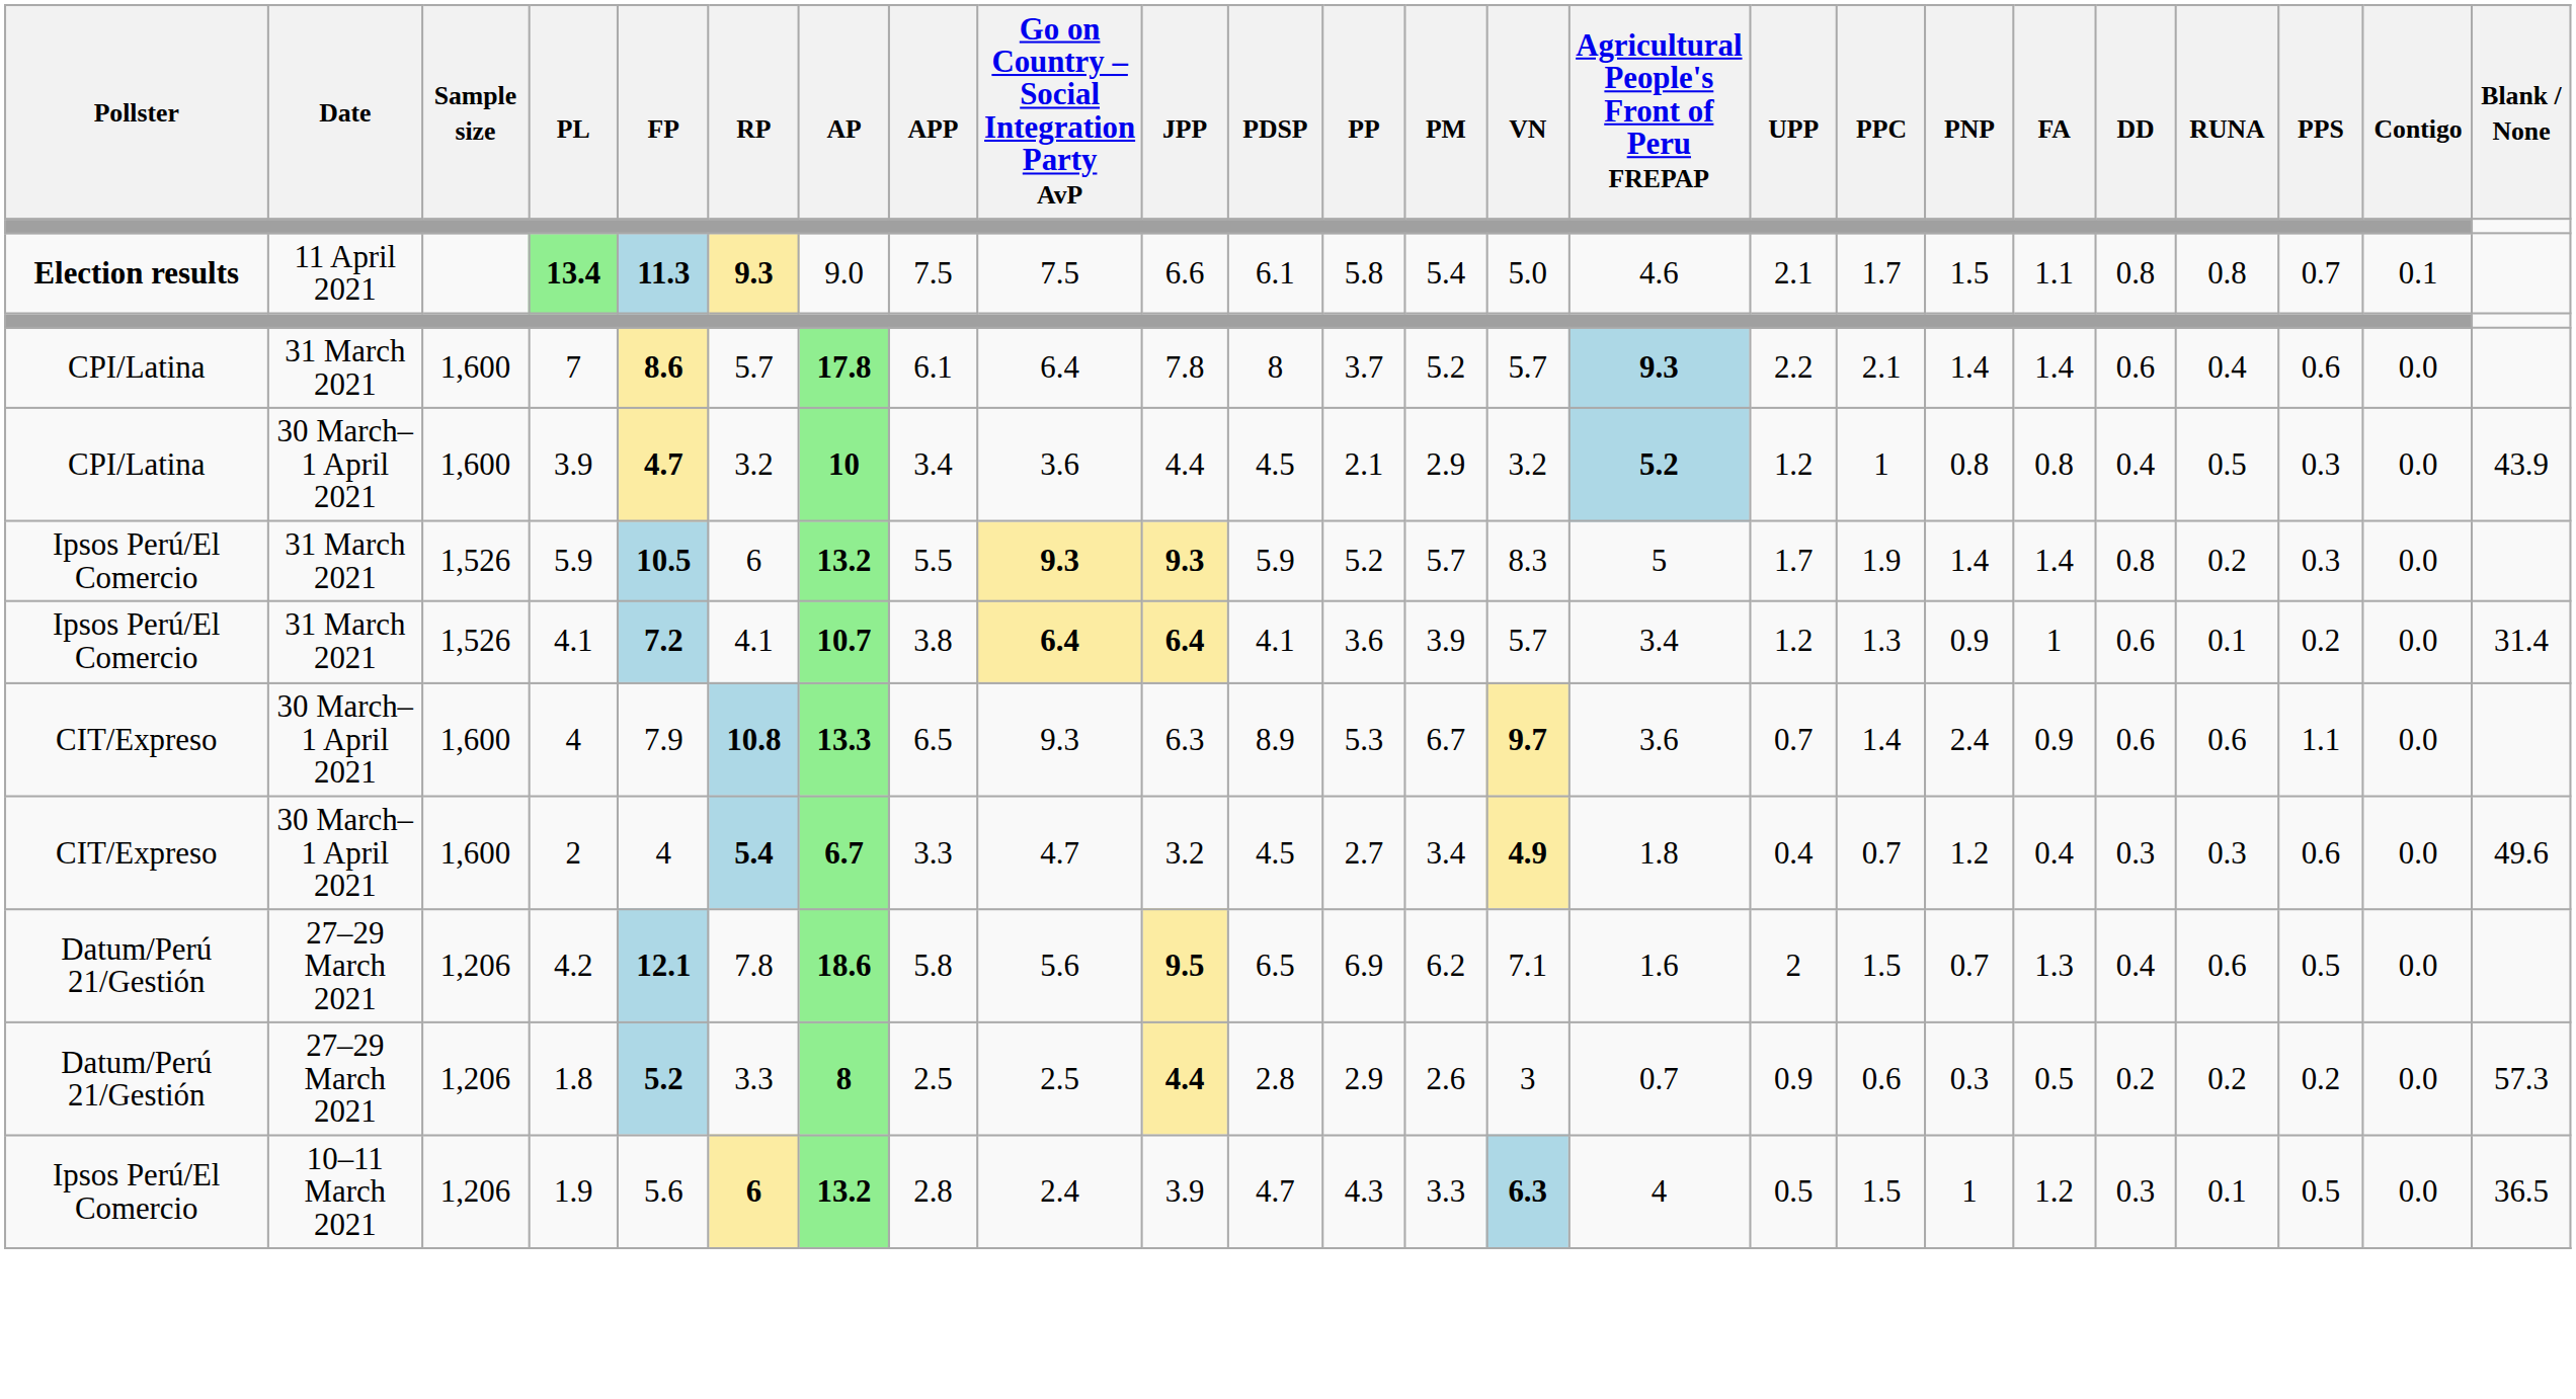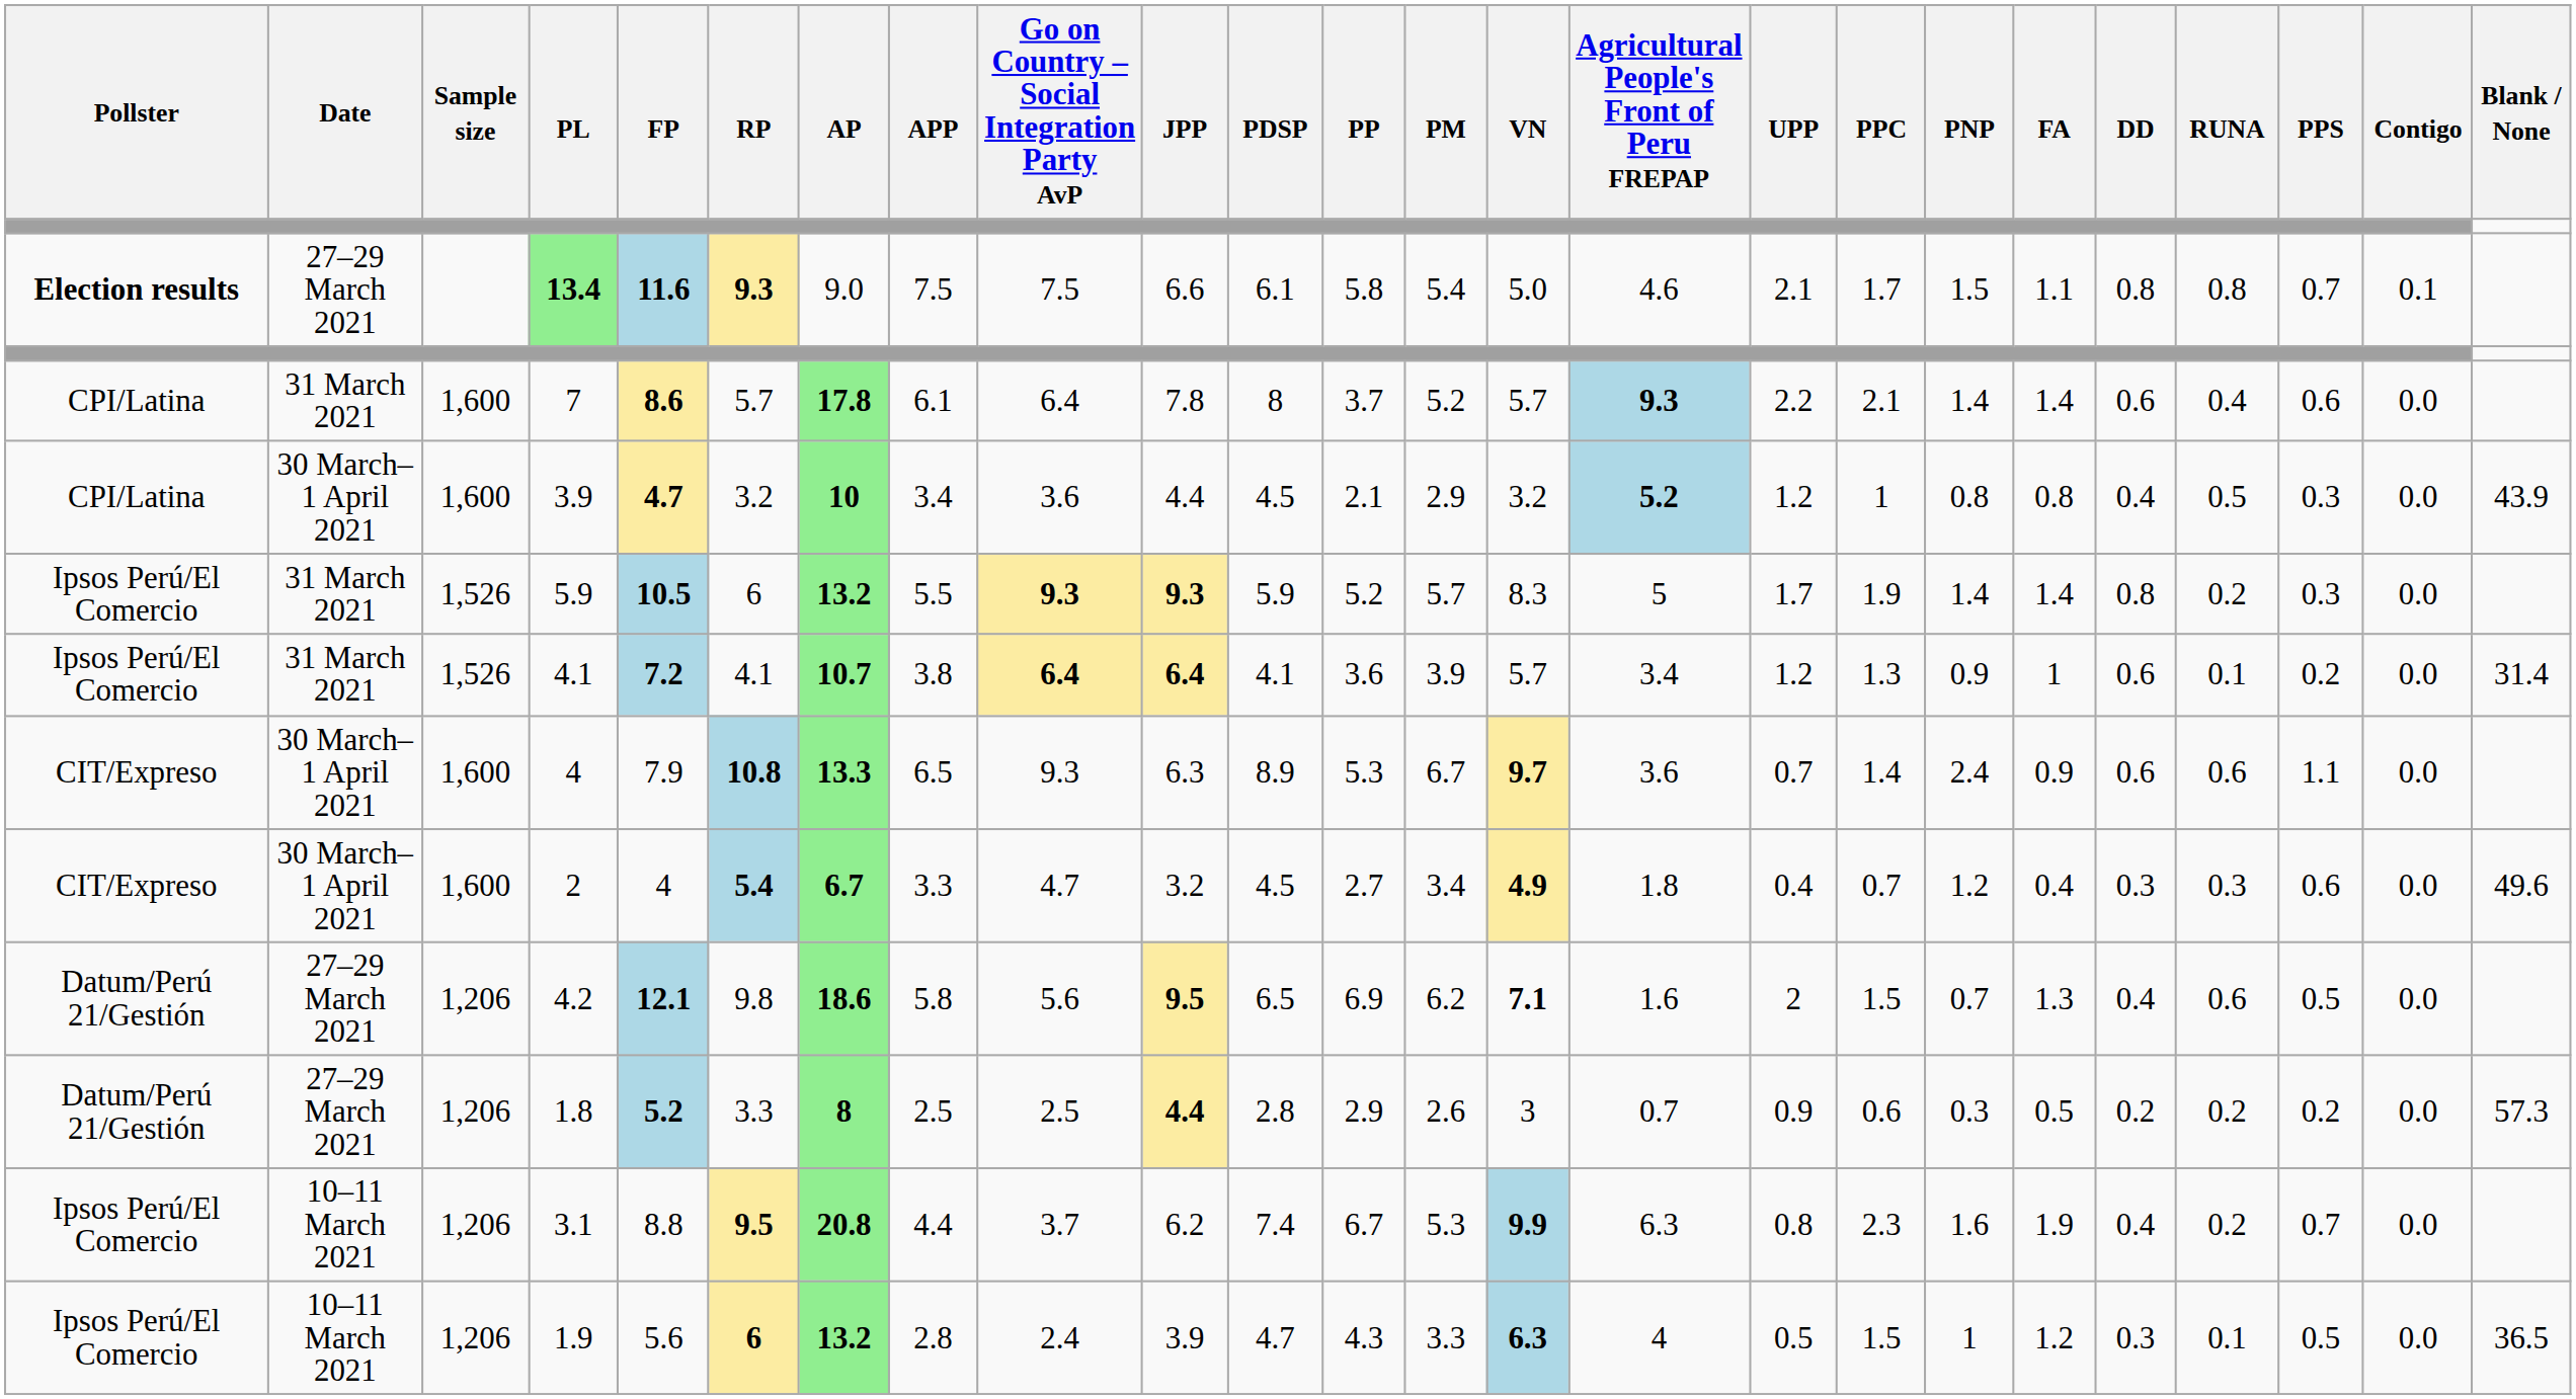 <table class="wikitable" style="text-align:center; font-size:95%; line-height:16px;">
 <tr>
 <th style="width:175px;"><small>Pollster</small></th>
 <th style="width:95px;"><small>Date</small></th>
 <th style="width:50px;"><small>Sample size</small></th>
 <th style="width:50px;"><br><small><strong>PL</strong></small></th>
 <th style="width:50px;"><br><small><strong>FP</strong></small></th>
 <th style="width:50px;"><br><small><strong>RP</strong></small></th>
 <th style="width:50px;"><br><small><strong>AP</strong></small></th>
 <th style="width:50px;"><br><small><strong>APP</strong></small></th>
 <th style="width:50px;"><a href='#'>Go on Country – Social Integration Party</a><br><small><strong>AvP</strong></small></th>
 <th style="width:50px;"><br><small><strong>JPP</strong></small></th>
 <th style="width:50px;"><br><small><strong>PDSP</strong></small></th>
 <th style="width:50px;"><br><small><strong>PP</strong></small></th>
 <th style="width:50px;"><br><small><strong>PM</strong></small></th>
 <th style="width:50px;"><br><small><strong>VN</strong></small></th>
 <th style="width:50px;"><a href='#'>Agricultural People's Front of Peru</a><br><small><strong>FREPAP</strong></small></th>
 <th style="width:50px;"><br><small><strong>UPP</strong></small></th>
 <th style="width:50px;"><br><small><strong>PPC</strong></small></th>
 <th style="width:50px;"><br><small><strong>PNP</strong></small></th>
 <th style="width:50px;"><br><small><strong>FA</strong></small></th>
 <th style="width:50px;"><br><small><strong>DD</strong></small></th>
 <th style="width:50px;"><br><small><strong>RUNA</strong></small></th>
 <th style="width:50px;"><br><small><strong>PPS</strong></small></th>
 <th style="width:50px;"><br><small><strong>Contigo</strong></small></th>
 <th style="width:50px;"><small>Blank / None</small></th>
 </tr>
 <tr>
 <td colspan="23" style="background:#A0A0A0"></td>
 </tr>
 <tr>
 <td><strong>Election results</strong></td>
-<td 11 April 2021>11 April 2021</td>
+<td>27–29 March 2021</td>
 <td></td>
 <td style="background:lightgreen"><strong>13.4</strong></td>
-<td align="center" style="background:lightblue"><strong>11.3</strong></td>
+<td align="center" style="background:lightblue"><strong>11.6</strong></td>
 <td align="center" style="background:#fceca2"><strong>9.3</strong></td>
 <td>9.0</td>
 <td>7.5</td>
 <td>7.5</td>
 <td>6.6</td>
 <td>6.1</td>
 <td>5.8</td>
 <td>5.4</td>
 <td>5.0</td>
 <td>4.6</td>
 <td>2.1</td>
 <td>1.7</td>
 <td>1.5</td>
 <td>1.1</td>
 <td>0.8</td>
 <td>0.8</td>
 <td>0.7</td>
 <td>0.1</td>
 <td></td>
 </tr>
 <tr>
 <td colspan="23" style="background:#A0A0A0"></td>
 </tr>
 <tr>
 <td>CPI/Latina<br></td>
 <td>31 March 2021</td>
 <td>1,600</td>
 <td>7</td>
 <td align="center" style="background:#fceca2"><strong>8.6</strong></td>
 <td>5.7</td>
 <td style="background:lightgreen"><strong>17.8</strong></td>
 <td>6.1</td>
 <td>6.4</td>
 <td>7.8</td>
 <td>8</td>
 <td>3.7</td>
 <td>5.2</td>
 <td>5.7</td>
 <td align="center" style="background:lightblue"><strong>9.3</strong></td>
 <td>2.2</td>
 <td>2.1</td>
 <td>1.4</td>
 <td>1.4</td>
 <td>0.6</td>
 <td>0.4</td>
 <td>0.6</td>
 <td>0.0</td>
 <td></td>
 </tr>
 <tr>
 <td>CPI/Latina<br></td>
 <td>30 March–1 April 2021</td>
 <td>1,600</td>
 <td>3.9</td>
 <td align="center" style="background:#fceca2"><strong>4.7</strong></td>
 <td>3.2</td>
 <td style="background:lightgreen"><strong>10</strong></td>
 <td>3.4</td>
 <td>3.6</td>
 <td>4.4</td>
 <td>4.5</td>
 <td>2.1</td>
 <td>2.9</td>
 <td>3.2</td>
 <td align="center" style="background:lightblue"><strong>5.2</strong></td>
 <td>1.2</td>
 <td>1</td>
 <td>0.8</td>
 <td>0.8</td>
 <td>0.4</td>
 <td>0.5</td>
 <td>0.3</td>
 <td>0.0</td>
 <td>43.9</td>
 </tr>
 <tr>
 <td>Ipsos Perú/El Comercio<br></td>
 <td>31 March 2021</td>
 <td>1,526</td>
 <td>5.9</td>
 <td align="center" style="background:lightblue"><strong>10.5</strong></td>
 <td>6</td>
 <td style="background:lightgreen"><strong>13.2</strong></td>
 <td>5.5</td>
 <td align="center" style="background:#fceca2"><strong>9.3</strong></td>
 <td align="center" style="background:#fceca2"><strong>9.3</strong></td>
 <td>5.9</td>
 <td>5.2</td>
 <td>5.7</td>
 <td>8.3</td>
 <td>5</td>
 <td>1.7</td>
 <td>1.9</td>
 <td>1.4</td>
 <td>1.4</td>
 <td>0.8</td>
 <td>0.2</td>
 <td>0.3</td>
 <td>0.0</td>
 <td></td>
 </tr>
 <tr>
 <td>Ipsos Perú/El Comercio<br></td>
 <td>31 March 2021</td>
 <td>1,526</td>
 <td>4.1</td>
 <td align="center" style="background:lightblue"><strong>7.2</strong></td>
 <td>4.1</td>
 <td style="background:lightgreen"><strong>10.7</strong></td>
 <td>3.8</td>
 <td align="center" style="background:#fceca2"><strong>6.4</strong></td>
 <td align="center" style="background:#fceca2"><strong>6.4</strong></td>
 <td>4.1</td>
 <td>3.6</td>
 <td>3.9</td>
 <td>5.7</td>
 <td>3.4</td>
 <td>1.2</td>
 <td>1.3</td>
 <td>0.9</td>
 <td>1</td>
 <td>0.6</td>
 <td>0.1</td>
 <td>0.2</td>
 <td>0.0</td>
 <td>31.4</td>
 </tr>
 <tr>
 <td>CIT/Expreso<br></td>
 <td>30 March–1 April 2021</td>
 <td>1,600</td>
 <td>4</td>
 <td>7.9</td>
 <td align="center" style="background:lightblue"><strong>10.8</strong></td>
 <td style="background:lightgreen"><strong>13.3</strong></td>
 <td>6.5</td>
 <td>9.3</td>
 <td>6.3</td>
 <td>8.9</td>
 <td>5.3</td>
 <td>6.7</td>
 <td align="center" style="background:#fceca2"><strong>9.7</strong></td>
 <td>3.6</td>
 <td>0.7</td>
 <td>1.4</td>
 <td>2.4</td>
 <td>0.9</td>
 <td>0.6</td>
 <td>0.6</td>
 <td>1.1</td>
 <td>0.0</td>
 <td></td>
 </tr>
 <tr>
 <td>CIT/Expreso<br></td>
 <td>30 March–1 April 2021</td>
 <td>1,600</td>
 <td>2</td>
 <td>4</td>
 <td align="center" style="background:lightblue"><strong>5.4</strong></td>
 <td style="background:lightgreen"><strong>6.7</strong></td>
 <td>3.3</td>
 <td>4.7</td>
 <td>3.2</td>
 <td>4.5</td>
 <td>2.7</td>
 <td>3.4</td>
 <td align="center" style="background:#fceca2"><strong>4.9</strong></td>
 <td>1.8</td>
 <td>0.4</td>
 <td>0.7</td>
 <td>1.2</td>
 <td>0.4</td>
 <td>0.3</td>
 <td>0.3</td>
 <td>0.6</td>
 <td>0.0</td>
 <td>49.6</td>
 </tr>
 <tr>
 <td>Datum/Perú 21/Gestión<br></td>
 <td>27–29 March 2021</td>
 <td>1,206</td>
 <td>4.2</td>
 <td align="center" style="background:lightblue"><strong>12.1</strong></td>
-<td>7.8</td>
+<td>9.8</td>
 <td style="background:lightgreen"><strong>18.6</strong></td>
 <td>5.8</td>
 <td>5.6</td>
 <td align="center" style="background:#fceca2"><strong>9.5</strong></td>
 <td>6.5</td>
 <td>6.9</td>
 <td>6.2</td>
-<td>7.1</td>
+<td><strong>7.1</strong></td>
 <td>1.6</td>
 <td>2</td>
 <td>1.5</td>
 <td>0.7</td>
 <td>1.3</td>
 <td>0.4</td>
 <td>0.6</td>
 <td>0.5</td>
 <td>0.0</td>
 <td></td>
 </tr>
 <tr>
 <td>Datum/Perú 21/Gestión<br></td>
 <td>27–29 March 2021</td>
 <td>1,206</td>
 <td>1.8</td>
 <td align="center" style="background:lightblue"><strong>5.2</strong></td>
 <td>3.3</td>
 <td style="background:lightgreen"><strong>8</strong></td>
 <td>2.5</td>
 <td>2.5</td>
 <td align="center" style="background:#fceca2"><strong>4.4</strong></td>
 <td>2.8</td>
 <td>2.9</td>
 <td>2.6</td>
 <td>3</td>
 <td>0.7</td>
 <td>0.9</td>
 <td>0.6</td>
 <td>0.3</td>
 <td>0.5</td>
 <td>0.2</td>
 <td>0.2</td>
 <td>0.2</td>
 <td>0.0</td>
 <td>57.3</td>
 </tr>
 <tr>
 <td>Ipsos Perú/El Comercio<br></td>
 <td>10–11 March 2021</td>
 <td>1,206</td>
+<td>3.1</td>
+<td>8.8</td>
+<td align="center" style="background:#fceca2"><strong>9.5</strong></td>
+<td style="background:lightgreen"><strong>20.8</strong></td>
+<td>4.4</td>
+<td>3.7</td>
+<td>6.2</td>
+<td>7.4</td>
+<td>6.7</td>
+<td>5.3</td>
+<td align="center" style="background:lightblue"><strong>9.9</strong></td>
+<td>6.3</td>
+<td>0.8</td>
+<td>2.3</td>
+<td>1.6</td>
+<td>1.9</td>
+<td>0.4</td>
+<td>0.2</td>
+<td>0.7</td>
+<td>0.0</td>
+<td></td>
+</tr>
+<tr>
+<td>Ipsos Perú/El Comercio<br></td>
+<td>10–11 March 2021</td>
+<td>1,206</td>
 <td>1.9</td>
 <td>5.6</td>
 <td align="center" style="background:#fceca2"><strong>6</strong></td>
 <td style="background:lightgreen"><strong>13.2</strong></td>
 <td>2.8</td>
 <td>2.4</td>
 <td>3.9</td>
 <td>4.7</td>
 <td>4.3</td>
 <td>3.3</td>
 <td align="center" style="background:lightblue"><strong>6.3</strong></td>
 <td>4</td>
 <td>0.5</td>
 <td>1.5</td>
 <td>1</td>
 <td>1.2</td>
 <td>0.3</td>
 <td>0.1</td>
 <td>0.5</td>
 <td>0.0</td>
 <td>36.5</td>
 </tr>
 <tr>
 </tr>
 </table>
